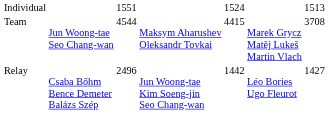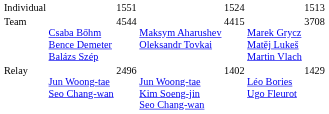 <table>
 <tr style="vertical-align:top;">
 <td>Individual</td>
 <td></td>
 <td>1551</td>
 <td></td>
 <td>1524</td>
 <td></td>
 <td>1513</td>
 </tr>
 <tr style="vertical-align:top;">
 <td>Team</td>
-<td><br><a href='#'>Jun Woong-tae</a><br><a href='#'>Seo Chang-wan</a></td>
+<td><br><a href='#'>Csaba Bőhm</a><br><a href='#'>Bence Demeter</a><br><a href='#'>Balázs Szép</a></td>
 <td>4544</td>
 <td><br><a href='#'>Maksym Aharushev</a><br><a href='#'>Oleksandr Tovkai</a></td>
 <td>4415</td>
 <td><br><a href='#'>Marek Grycz</a><br><a href='#'>Matěj Lukeš</a><br><a href='#'>Martin Vlach</a></td>
 <td>3708</td>
 </tr>
 <tr style="vertical-align:top;">
 <td>Relay</td>
-<td><br><a href='#'>Csaba Bőhm</a><br><a href='#'>Bence Demeter</a><br><a href='#'>Balázs Szép</a></td>
+<td><br><a href='#'>Jun Woong-tae</a><br><a href='#'>Seo Chang-wan</a></td>
 <td>2496</td>
 <td><br><a href='#'>Jun Woong-tae</a><br><a href='#'>Kim Soeng-jin</a><br><a href='#'>Seo Chang-wan</a></td>
-<td>1442</td>
+<td>1402</td>
 <td><br><a href='#'>Léo Bories</a><br><a href='#'>Ugo Fleurot</a></td>
-<td>1427</td>
+<td>1429</td>
 </tr>
 </table>
